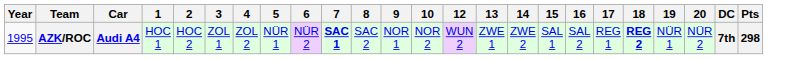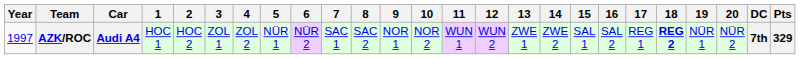 <table class="wikitable" style="text-align:center; font-size:85%">
 <tr>
 <th>Year</th>
 <th>Team</th>
 <th>Car</th>
 <th>1</th>
 <th>2</th>
 <th>3</th>
 <th>4</th>
 <th>5</th>
 <th>6</th>
 <th>7</th>
 <th>8</th>
 <th>9</th>
 <th>10</th>
+<th>11</th>
 <th>12</th>
 <th>13</th>
 <th>14</th>
 <th>15</th>
 <th>16</th>
 <th>17</th>
 <th>18</th>
 <th>19</th>
 <th>20</th>
 <th>DC</th>
 <th>Pts</th>
 </tr>
 <tr>
-<td><a href='#'>1995</a></td>
+<td><a href='#'>1997</a></td>
 <th nowrap><a href='#'>AZK</a>/ROC</th>
 <th nowrap><a href='#'>Audi A4</a></th>
 <td style="background:#DFFFDF;"><a href='#'>HOC<br>1</a><br></td>
 <td style="background:#DFFFDF;"><a href='#'>HOC<br>2</a><br></td>
 <td style="background:#DFFFDF;"><a href='#'>ZOL<br>1</a><br></td>
 <td style="background:#DFFFDF;"><a href='#'>ZOL<br>2</a><br></td>
 <td style="background:#DFFFDF;"><a href='#'>NÜR<br>1</a><br></td>
 <td style="background:#EFCFFF;"><a href='#'>NÜR<br>2</a><br></td>
-<td style="background:#DFFFDF;"><strong><a href='#'>SAC<br>1</a><br></strong></td>
+<td style="background:#DFFFDF;"><a href='#'>SAC<br>1</a><br></td>
 <td style="background:#DFFFDF;"><a href='#'>SAC<br>2</a><br></td>
 <td style="background:#DFFFDF;"><a href='#'>NOR<br>1</a><br></td>
 <td style="background:#DFFFDF;"><a href='#'>NOR<br>2</a><br></td>
+<td style="background:#EFCFFF;"><a href='#'>WUN<br>1</a><br></td>
 <td style="background:#EFCFFF;"><a href='#'>WUN<br>2</a><br></td>
 <td style="background:#DFFFDF;"><a href='#'>ZWE<br>1</a><br></td>
 <td style="background:#DFFFDF;"><a href='#'>ZWE<br>2</a><br></td>
 <td style="background:#DFFFDF;"><a href='#'>SAL<br>1</a><br></td>
 <td style="background:#DFFFDF;"><a href='#'>SAL<br>2</a><br></td>
 <td style="background:#DFFFDF;"><a href='#'>REG<br>1</a><br></td>
 <td style="background:#DFFFDF;"><strong><a href='#'>REG<br>2</a><br></strong></td>
 <td style="background:#DFFFDF;"><a href='#'>NÜR<br>1</a><br></td>
 <td style="background:#DFFFDF;"><a href='#'>NÜR<br>2</a><br></td>
 <th>7th</th>
-<th>298</th>
+<th>329</th>
 </tr>
 </table>
